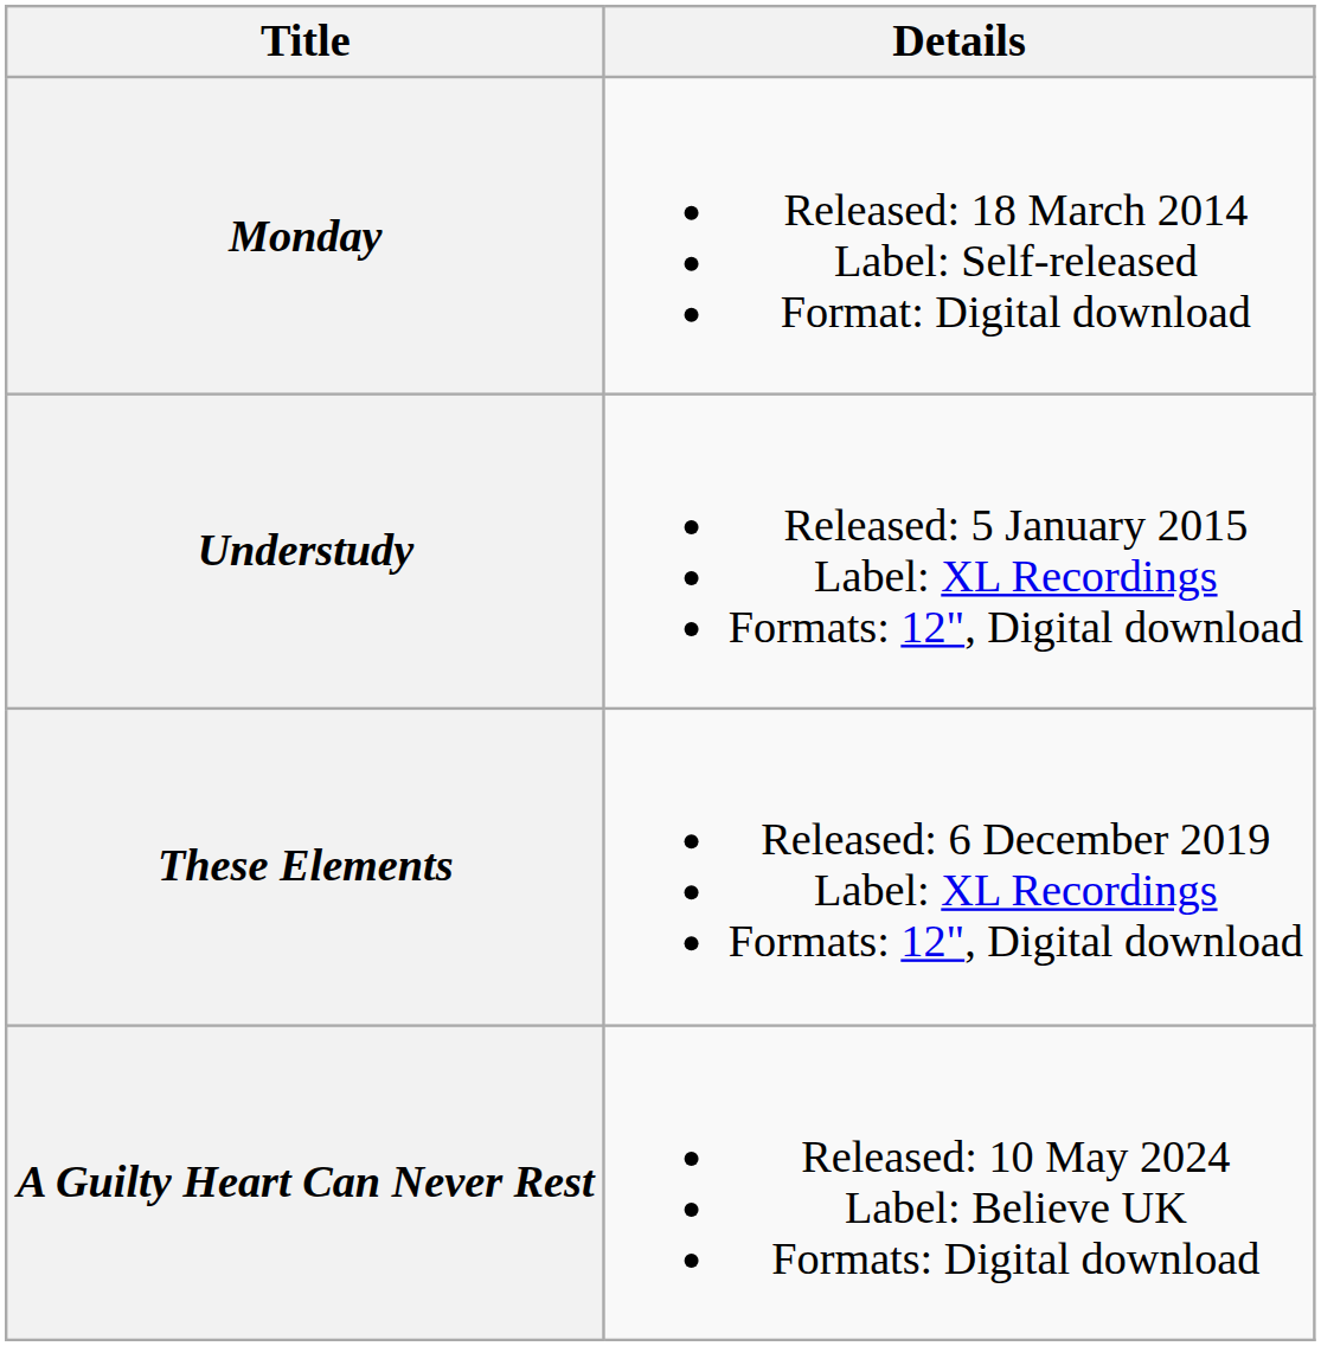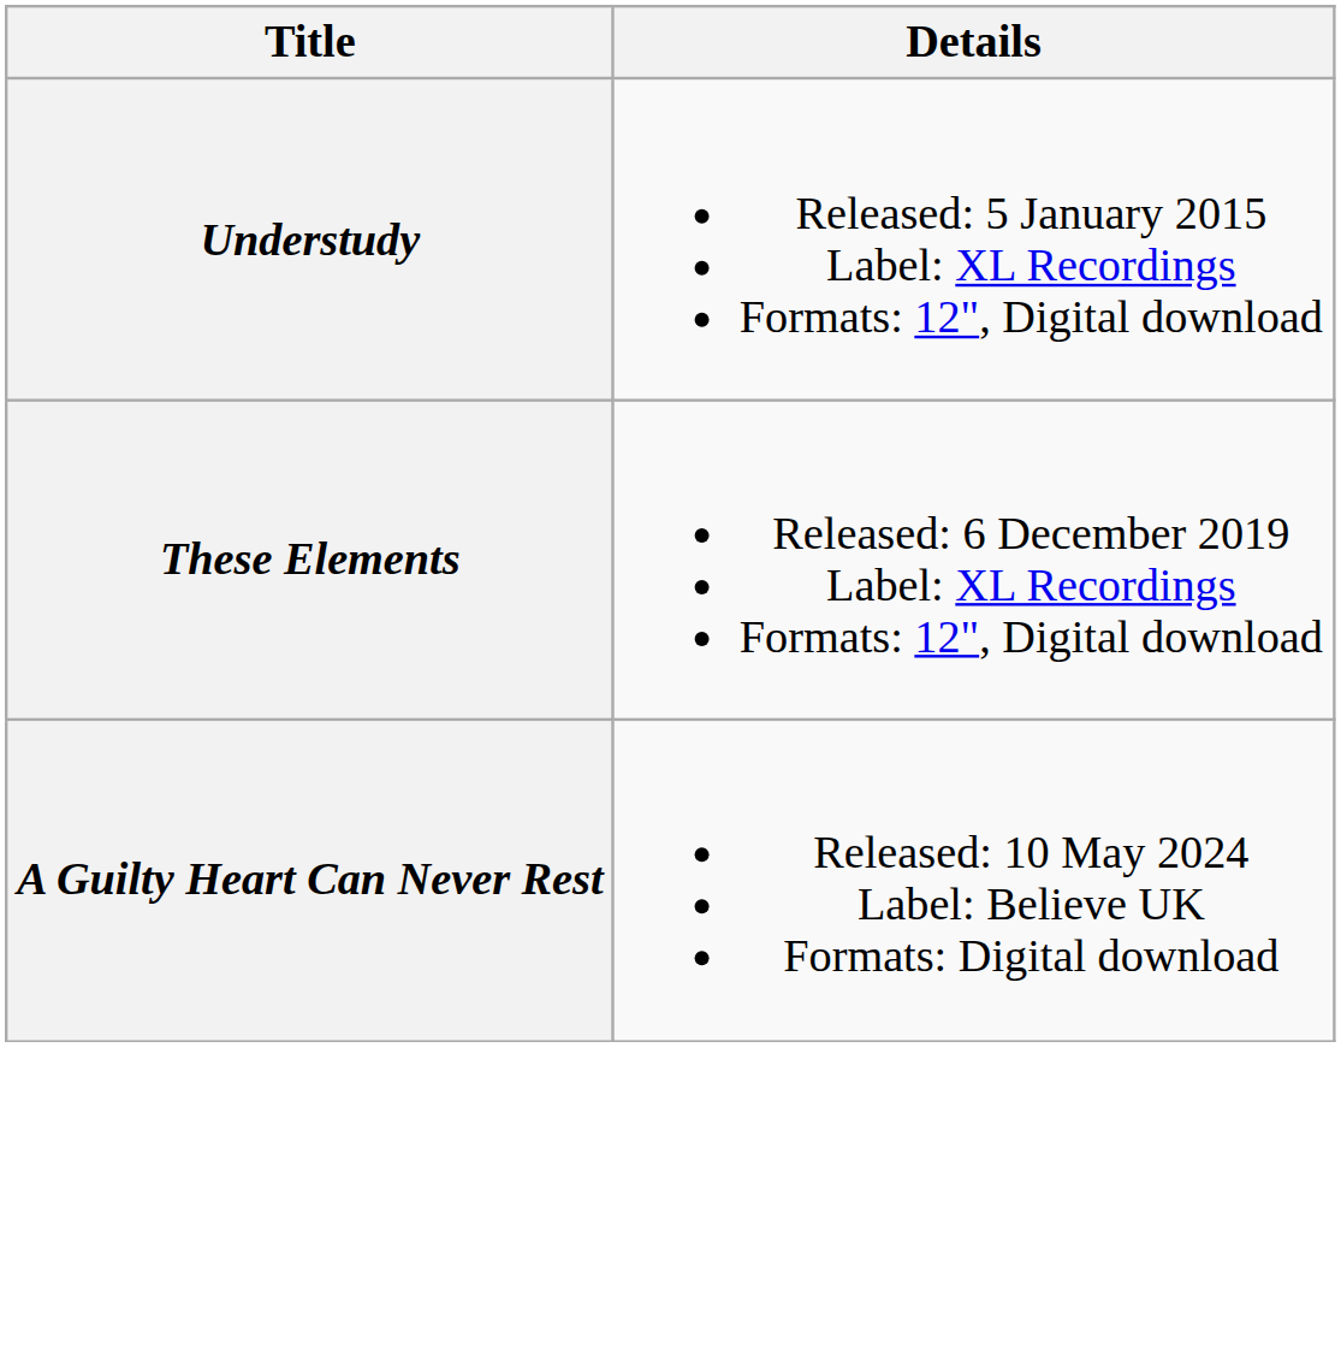 <table class="wikitable plainrowheaders" style="text-align:center;">
 <tr>
 <th scope="col">Title</th>
 <th scope="col">Details</th>
-</tr>
-<tr>
-<th scope="row"><em>Monday</em></th>
-<td><br><ul><li>Released: 18 March 2014</li><li>Label: Self-released</li><li>Format: Digital download</li></ul></td>
 </tr>
 <tr>
 <th scope="row"><em>Understudy</em></th>
 <td><br><ul><li>Released: 5 January 2015</li><li>Label: <a href='#'>XL Recordings</a></li><li>Formats: <a href='#'>12"</a>, Digital download</li></ul></td>
 </tr>
 <tr>
 <th scope="row"><em>These Elements</em></th>
 <td><br><ul><li>Released: 6 December 2019</li><li>Label: <a href='#'>XL Recordings</a></li><li>Formats: <a href='#'>12"</a>, Digital download</li></ul></td>
 </tr>
 <tr>
 <th scope="row"><em>A Guilty Heart Can Never Rest</em></th>
 <td><br><ul><li>Released: 10 May 2024</li><li>Label: Believe UK</li><li>Formats: Digital download</li></ul></td>
 </tr>
 </table>
